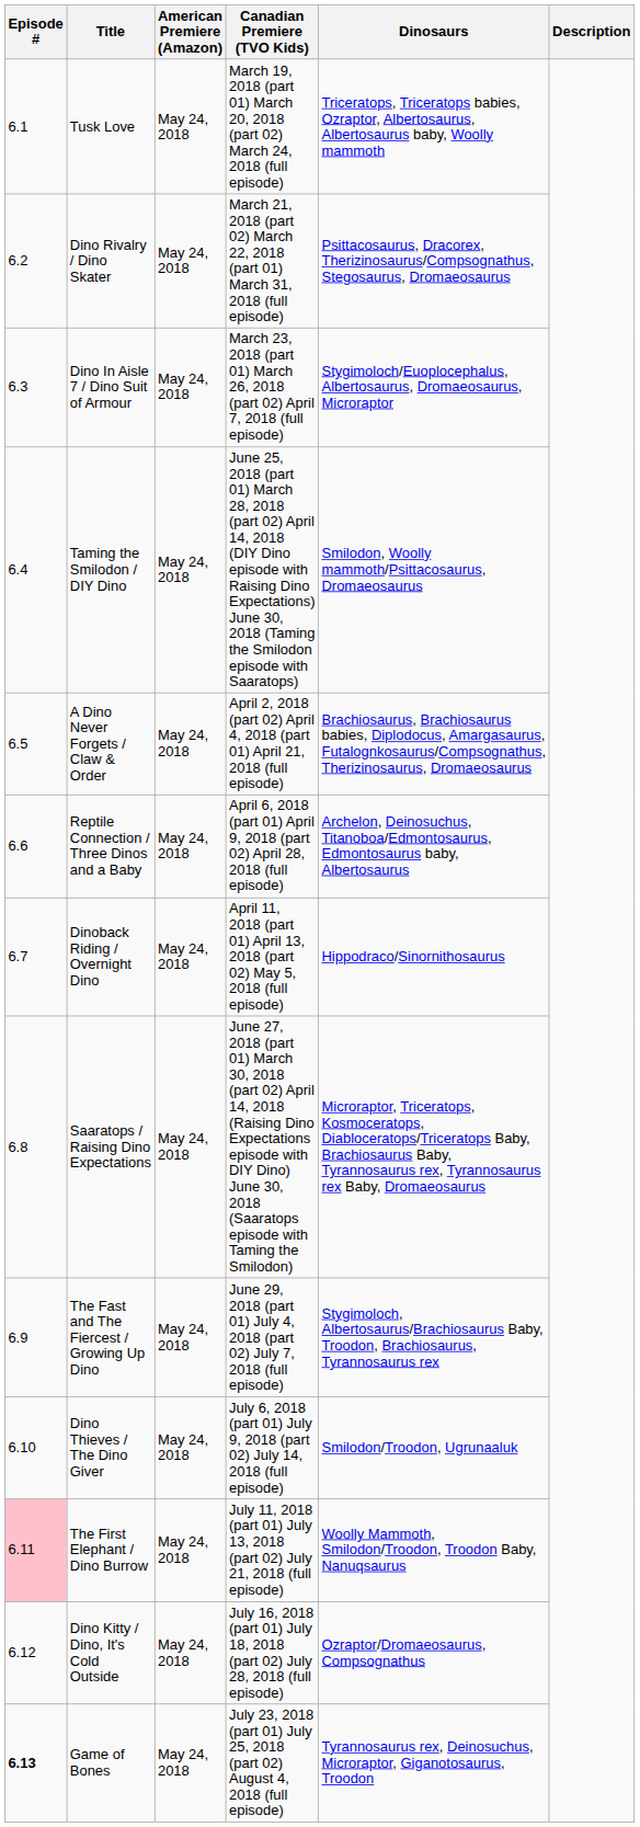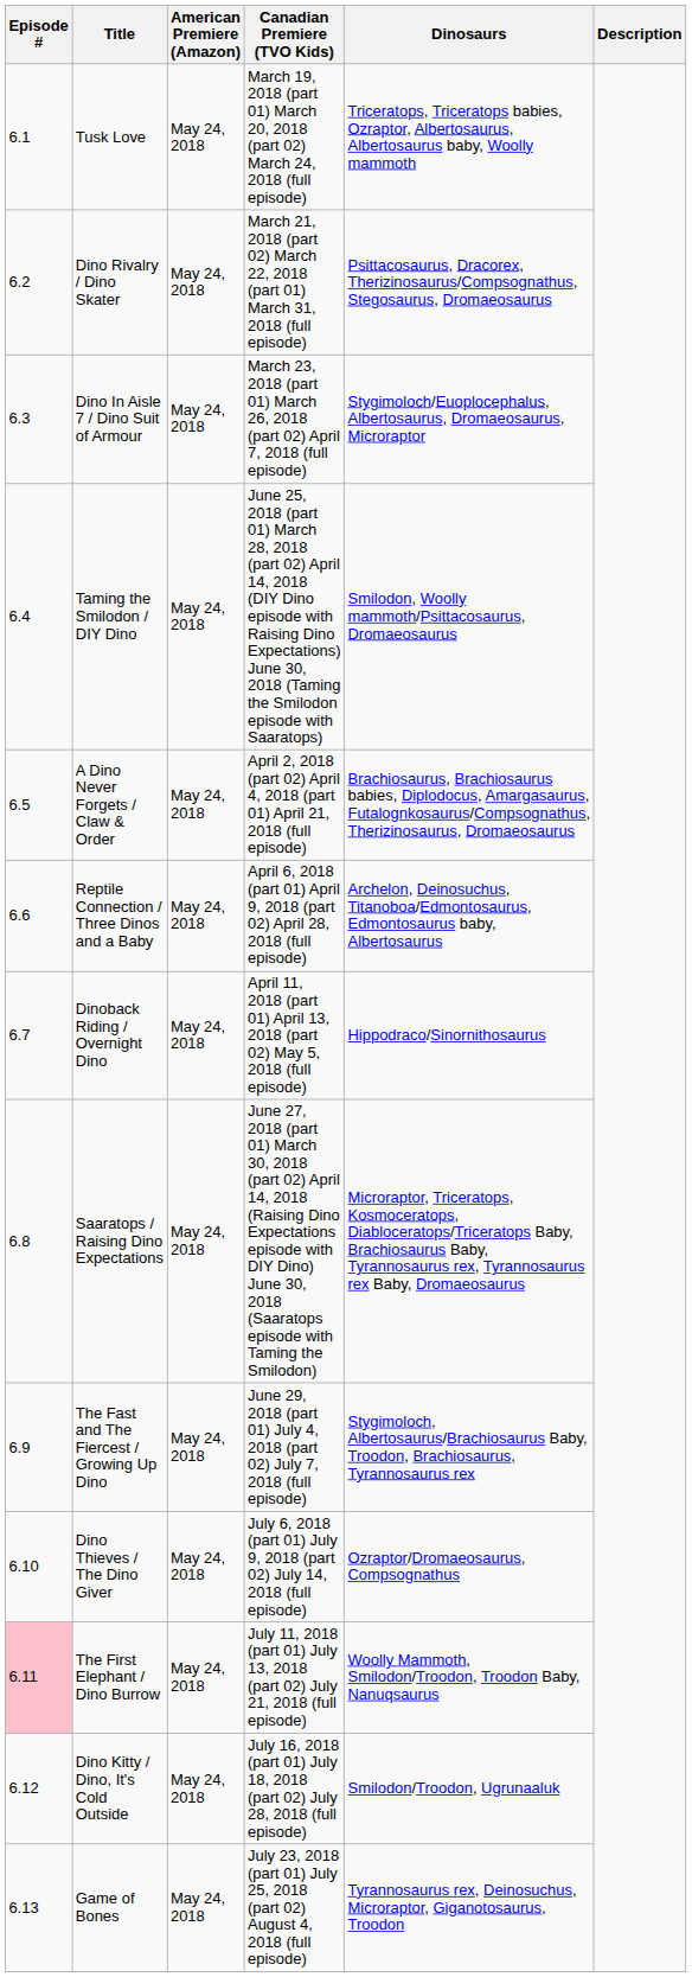 <table class="wikitable">
 <tr>
 <th>Episode #</th>
 <th>Title</th>
 <th>American Premiere (Amazon)</th>
 <th>Canadian Premiere (TVO Kids)</th>
 <th>Dinosaurs</th>
 <th>Description</th>
 </tr>
 <tr>
 <td>6.1</td>
 <td>Tusk Love</td>
 <td>May 24, 2018</td>
 <td>March 19, 2018 (part 01) March 20, 2018 (part 02) March 24, 2018 (full episode)</td>
 <td><a href='#'>Triceratops</a>, <a href='#'>Triceratops</a> babies, <a href='#'>Ozraptor</a>, <a href='#'>Albertosaurus</a>, <a href='#'>Albertosaurus</a> baby, <a href='#'>Woolly mammoth</a></td>
 </tr>
 <tr>
 <td>6.2</td>
 <td>Dino Rivalry / Dino Skater</td>
 <td>May 24, 2018</td>
 <td>March 21, 2018 (part 02) March 22, 2018 (part 01) March 31, 2018 (full episode)</td>
 <td><a href='#'>Psittacosaurus</a>, <a href='#'>Dracorex</a>, <a href='#'>Therizinosaurus</a>/<a href='#'>Compsognathus</a>, <a href='#'>Stegosaurus</a>, <a href='#'>Dromaeosaurus</a></td>
 </tr>
 <tr>
 <td>6.3</td>
 <td>Dino In Aisle 7 / Dino Suit of Armour</td>
 <td>May 24, 2018</td>
 <td>March 23, 2018 (part 01) March 26, 2018 (part 02) April 7, 2018 (full episode)</td>
 <td><a href='#'>Stygimoloch</a>/<a href='#'>Euoplocephalus</a>, <a href='#'>Albertosaurus</a>, <a href='#'>Dromaeosaurus</a>, <a href='#'>Microraptor</a></td>
 </tr>
 <tr>
 <td>6.4</td>
 <td>Taming the Smilodon / DIY Dino</td>
 <td>May 24, 2018</td>
 <td>June 25, 2018 (part 01) March 28, 2018 (part 02) April 14, 2018 (DIY Dino episode with Raising Dino Expectations) June 30, 2018 (Taming the Smilodon episode with Saaratops)</td>
 <td><a href='#'>Smilodon</a>, <a href='#'>Woolly mammoth</a>/<a href='#'>Psittacosaurus</a>, <a href='#'>Dromaeosaurus</a></td>
 </tr>
 <tr>
 <td>6.5</td>
 <td>A Dino Never Forgets / Claw & Order</td>
 <td>May 24, 2018</td>
 <td>April 2, 2018 (part 02) April 4, 2018 (part 01) April 21, 2018 (full episode)</td>
 <td><a href='#'>Brachiosaurus</a>, <a href='#'>Brachiosaurus</a> babies, <a href='#'>Diplodocus</a>, <a href='#'>Amargasaurus</a>, <a href='#'>Futalognkosaurus</a>/<a href='#'>Compsognathus</a>, <a href='#'>Therizinosaurus</a>, <a href='#'>Dromaeosaurus</a></td>
 </tr>
 <tr>
 <td>6.6</td>
 <td>Reptile Connection / Three Dinos and a Baby</td>
 <td>May 24, 2018</td>
 <td>April 6, 2018 (part 01) April 9, 2018 (part 02) April 28, 2018 (full episode)</td>
 <td><a href='#'>Archelon</a>, <a href='#'>Deinosuchus</a>, <a href='#'>Titanoboa</a>/<a href='#'>Edmontosaurus</a>, <a href='#'>Edmontosaurus</a> baby, <a href='#'>Albertosaurus</a></td>
 </tr>
 <tr>
 <td>6.7</td>
 <td>Dinoback Riding / Overnight Dino</td>
 <td>May 24, 2018</td>
 <td>April 11, 2018 (part 01) April 13, 2018 (part 02) May 5, 2018 (full episode)</td>
 <td><a href='#'>Hippodraco</a>/<a href='#'>Sinornithosaurus</a></td>
 </tr>
 <tr>
 <td>6.8</td>
 <td>Saaratops / Raising Dino Expectations</td>
 <td>May 24, 2018</td>
 <td>June 27, 2018 (part 01) March 30, 2018 (part 02) April 14, 2018 (Raising Dino Expectations episode with DIY Dino) June 30, 2018 (Saaratops episode with Taming the Smilodon)</td>
 <td><a href='#'>Microraptor</a>, <a href='#'>Triceratops</a>, <a href='#'>Kosmoceratops</a>, <a href='#'>Diabloceratops</a>/<a href='#'>Triceratops</a> Baby, <a href='#'>Brachiosaurus</a> Baby, <a href='#'>Tyrannosaurus rex</a>, <a href='#'>Tyrannosaurus rex</a> Baby, <a href='#'>Dromaeosaurus</a></td>
 </tr>
 <tr>
 <td>6.9</td>
 <td>The Fast and The Fiercest / Growing Up Dino</td>
 <td>May 24, 2018</td>
 <td>June 29, 2018 (part 01) July 4, 2018 (part 02) July 7, 2018 (full episode)</td>
 <td><a href='#'>Stygimoloch</a>, <a href='#'>Albertosaurus</a>/<a href='#'>Brachiosaurus</a> Baby, <a href='#'>Troodon</a>, <a href='#'>Brachiosaurus</a>, <a href='#'>Tyrannosaurus rex</a></td>
 </tr>
 <tr>
 <td>6.10</td>
 <td>Dino Thieves / The Dino Giver</td>
 <td>May 24, 2018</td>
 <td>July 6, 2018 (part 01) July 9, 2018 (part 02) July 14, 2018 (full episode)</td>
-<td><a href='#'>Smilodon</a>/<a href='#'>Troodon</a>, <a href='#'>Ugrunaaluk</a></td>
+<td><a href='#'>Ozraptor</a>/<a href='#'>Dromaeosaurus</a>, <a href='#'>Compsognathus</a></td>
 </tr>
 <tr>
 <td style="background: pink;">6.11</td>
 <td>The First Elephant / Dino Burrow</td>
 <td>May 24, 2018</td>
 <td>July 11, 2018 (part 01) July 13, 2018 (part 02) July 21, 2018 (full episode)</td>
 <td><a href='#'>Woolly Mammoth</a>, <a href='#'>Smilodon</a>/<a href='#'>Troodon</a>, <a href='#'>Troodon</a> Baby, <a href='#'>Nanuqsaurus</a></td>
 </tr>
 <tr>
 <td>6.12</td>
 <td>Dino Kitty / Dino, It's Cold Outside</td>
 <td>May 24, 2018</td>
 <td>July 16, 2018 (part 01) July 18, 2018 (part 02) July 28, 2018 (full episode)</td>
-<td><a href='#'>Ozraptor</a>/<a href='#'>Dromaeosaurus</a>, <a href='#'>Compsognathus</a></td>
+<td><a href='#'>Smilodon</a>/<a href='#'>Troodon</a>, <a href='#'>Ugrunaaluk</a></td>
 </tr>
 <tr>
-<td><strong>6.13</strong></td>
+<td>6.13</td>
 <td>Game of Bones</td>
 <td>May 24, 2018</td>
 <td>July 23, 2018 (part 01) July 25, 2018 (part 02) August 4, 2018 (full episode)</td>
 <td><a href='#'>Tyrannosaurus rex</a>, <a href='#'>Deinosuchus</a>, <a href='#'>Microraptor</a>, <a href='#'>Giganotosaurus</a>, <a href='#'>Troodon</a></td>
 </tr>
 </table>
